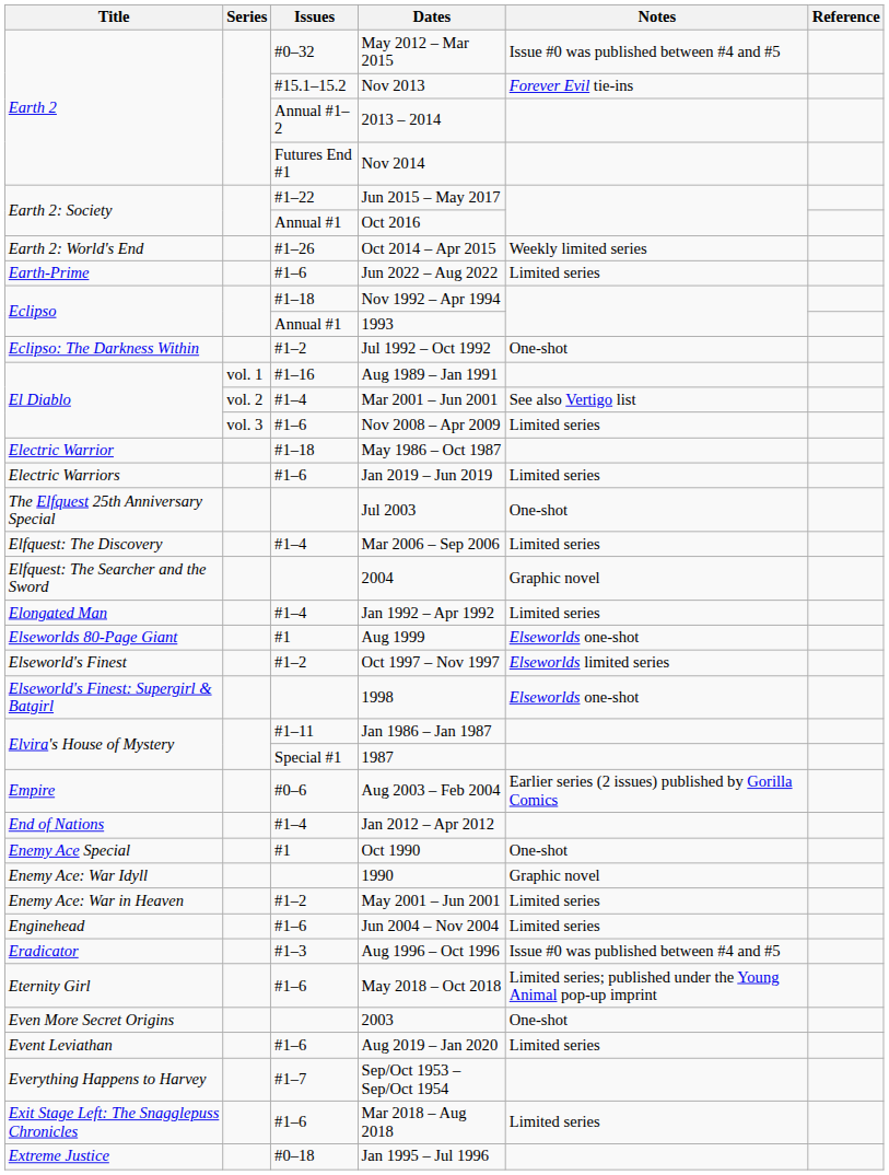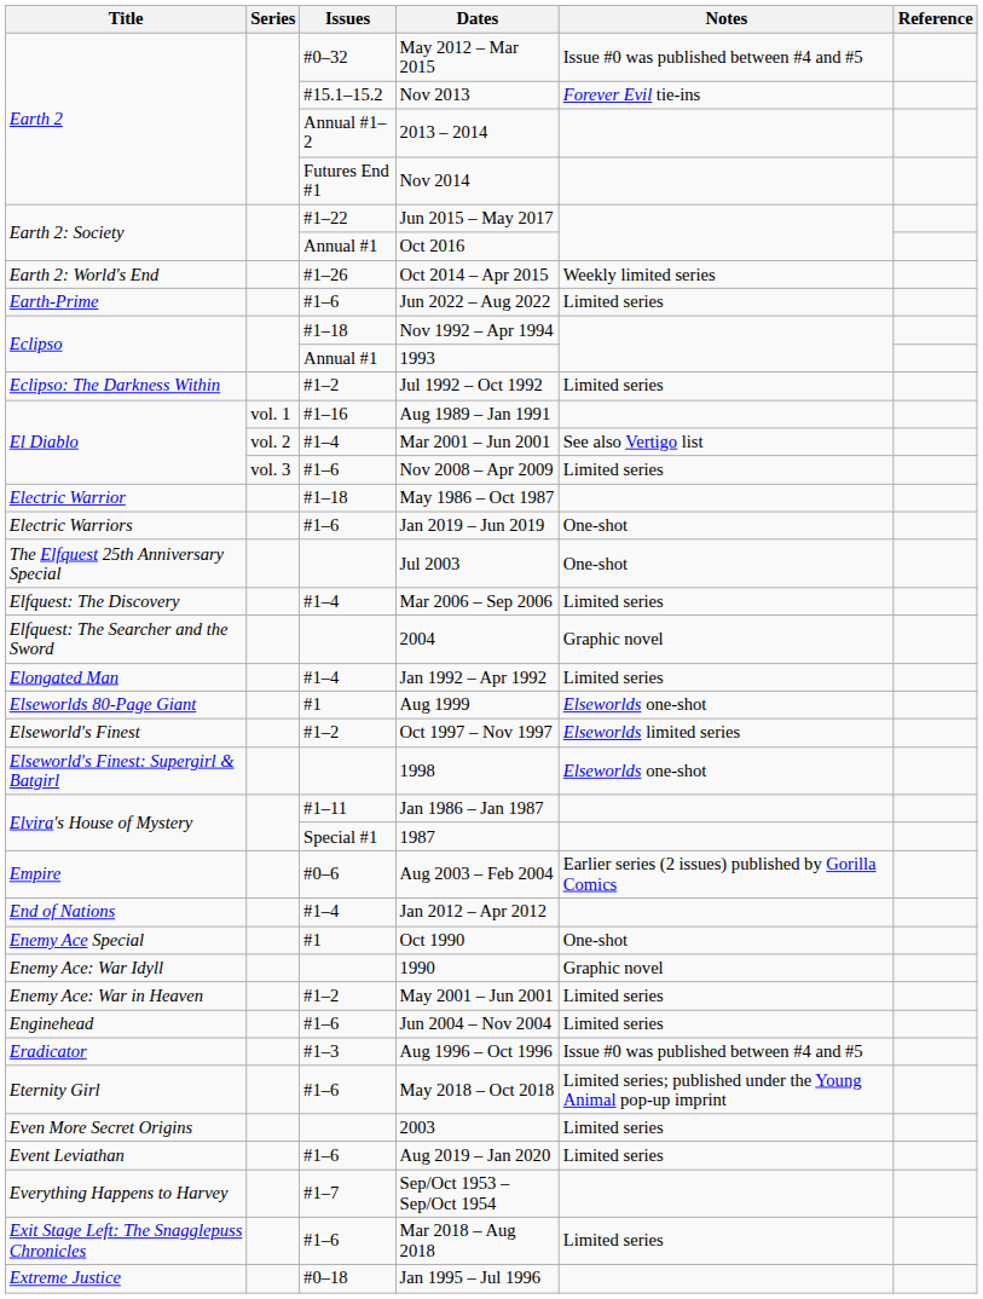 <table class="wikitable" style="width:100%;">
 <tr>
 <th>Title</th>
 <th>Series</th>
 <th>Issues</th>
 <th>Dates</th>
 <th>Notes</th>
 <th>Reference</th>
 </tr>
 <tr>
 <td rowspan="4"><em><a href='#'>Earth 2</a></em></td>
 <td rowspan="4"></td>
 <td>#0–32</td>
 <td>May 2012 – Mar 2015</td>
 <td>Issue #0 was published between #4 and #5</td>
 <td></td>
 </tr>
 <tr>
 <td>#15.1–15.2</td>
 <td>Nov 2013</td>
 <td><em><a href='#'>Forever Evil</a></em> tie-ins</td>
 <td></td>
 </tr>
 <tr>
 <td>Annual #1–2</td>
 <td>2013 – 2014</td>
 <td></td>
 <td></td>
 </tr>
 <tr>
 <td>Futures End #1</td>
 <td>Nov 2014</td>
 <td></td>
 <td></td>
 </tr>
 <tr>
 <td rowspan="2"><em>Earth 2: Society</em></td>
 <td rowspan="2"></td>
 <td>#1–22</td>
 <td>Jun 2015 – May 2017</td>
 <td rowspan="2"></td>
 <td></td>
 </tr>
 <tr>
 <td>Annual #1</td>
 <td>Oct 2016</td>
 <td></td>
 </tr>
 <tr>
 <td><em>Earth 2: World's End</em></td>
 <td></td>
 <td>#1–26</td>
 <td>Oct 2014 – Apr 2015</td>
 <td>Weekly limited series</td>
 <td></td>
 </tr>
 <tr>
 <td><em><a href='#'>Earth-Prime</a></em></td>
 <td></td>
 <td>#1–6</td>
 <td>Jun 2022 – Aug 2022</td>
 <td>Limited series</td>
 <td></td>
 </tr>
 <tr>
 <td rowspan="2"><em><a href='#'>Eclipso</a></em></td>
 <td rowspan="2"></td>
 <td>#1–18</td>
 <td>Nov 1992 – Apr 1994</td>
 <td rowspan="2"></td>
 <td></td>
 </tr>
 <tr>
 <td>Annual #1</td>
 <td>1993</td>
 <td></td>
 </tr>
 <tr>
 <td><em><a href='#'>Eclipso: The Darkness Within</a></em></td>
 <td></td>
 <td>#1–2</td>
 <td>Jul 1992 – Oct 1992</td>
-<td>One-shot</td>
+<td>Limited series</td>
 <td></td>
 </tr>
 <tr>
 <td rowspan="3"><span><em><a href='#'>El Diablo</a></em></span></td>
 <td>vol. 1</td>
 <td>#1–16</td>
 <td>Aug 1989 – Jan 1991</td>
 <td></td>
 <td></td>
 </tr>
 <tr>
 <td>vol. 2</td>
 <td>#1–4</td>
 <td>Mar 2001 – Jun 2001</td>
 <td>See also <a href='#'>Vertigo</a> list</td>
 <td></td>
 </tr>
 <tr>
 <td>vol. 3</td>
 <td>#1–6</td>
 <td>Nov 2008 – Apr 2009</td>
 <td>Limited series</td>
 <td></td>
 </tr>
 <tr>
 <td><em><a href='#'>Electric Warrior</a></em></td>
 <td></td>
 <td>#1–18</td>
 <td>May 1986 – Oct 1987</td>
 <td></td>
 <td></td>
 </tr>
 <tr>
 <td><em>Electric Warriors</em></td>
 <td></td>
 <td>#1–6</td>
 <td>Jan 2019 – Jun 2019</td>
-<td>Limited series</td>
+<td>One-shot</td>
 <td></td>
 </tr>
 <tr>
 <td><em>The <a href='#'>Elfquest</a> 25th Anniversary Special</em></td>
 <td></td>
 <td></td>
 <td>Jul 2003</td>
 <td>One-shot</td>
 <td></td>
 </tr>
 <tr>
 <td><em>Elfquest: The Discovery</em></td>
 <td></td>
 <td>#1–4</td>
 <td>Mar 2006 – Sep 2006</td>
 <td>Limited series</td>
 <td></td>
 </tr>
 <tr>
 <td><em>Elfquest: The Searcher and the Sword</em></td>
 <td></td>
 <td></td>
 <td>2004</td>
 <td>Graphic novel</td>
 <td></td>
 </tr>
 <tr>
 <td><em><a href='#'>Elongated Man</a></em></td>
 <td></td>
 <td>#1–4</td>
 <td>Jan 1992 – Apr 1992</td>
 <td>Limited series</td>
 <td></td>
 </tr>
 <tr>
 <td><em><a href='#'>Elseworlds 80-Page Giant</a></em></td>
 <td></td>
 <td>#1</td>
 <td>Aug 1999</td>
 <td><em><a href='#'>Elseworlds</a></em> one-shot</td>
 <td></td>
 </tr>
 <tr>
 <td><em>Elseworld's Finest</em></td>
 <td></td>
 <td>#1–2</td>
 <td>Oct 1997 – Nov 1997</td>
 <td><em><a href='#'>Elseworlds</a></em> limited series</td>
 <td></td>
 </tr>
 <tr>
 <td><em><a href='#'>Elseworld's Finest: Supergirl & Batgirl</a></em></td>
 <td></td>
 <td></td>
 <td>1998</td>
 <td><em><a href='#'>Elseworlds</a></em> one-shot</td>
 <td></td>
 </tr>
 <tr>
 <td rowspan="2"><em><a href='#'>Elvira</a>'s House of Mystery</em></td>
 <td rowspan="2"></td>
 <td>#1–11</td>
 <td>Jan 1986 – Jan 1987</td>
 <td></td>
 <td></td>
 </tr>
 <tr>
 <td>Special #1</td>
 <td>1987</td>
 <td></td>
 <td></td>
 </tr>
 <tr>
 <td><em><a href='#'>Empire</a></em></td>
 <td></td>
 <td>#0–6</td>
 <td>Aug 2003 – Feb 2004</td>
 <td>Earlier series (2 issues) published by <a href='#'>Gorilla Comics</a></td>
 <td></td>
 </tr>
 <tr>
 <td><em><a href='#'>End of Nations</a></em></td>
 <td></td>
 <td>#1–4</td>
 <td>Jan 2012 – Apr 2012</td>
 <td></td>
 <td></td>
 </tr>
 <tr>
 <td><em><a href='#'>Enemy Ace</a> Special</em></td>
 <td></td>
 <td>#1</td>
 <td>Oct 1990</td>
 <td>One-shot</td>
 <td></td>
 </tr>
 <tr>
 <td><em>Enemy Ace: War Idyll</em></td>
 <td></td>
 <td></td>
 <td>1990</td>
 <td>Graphic novel</td>
 <td></td>
 </tr>
 <tr>
 <td><em>Enemy Ace: War in Heaven</em></td>
 <td></td>
 <td>#1–2</td>
 <td>May 2001 – Jun 2001</td>
 <td>Limited series</td>
 <td></td>
 </tr>
 <tr>
 <td><em>Enginehead</em></td>
 <td></td>
 <td>#1–6</td>
 <td>Jun 2004 – Nov 2004</td>
 <td>Limited series</td>
 <td></td>
 </tr>
 <tr>
 <td><em><a href='#'>Eradicator</a></em></td>
 <td></td>
 <td>#1–3</td>
 <td>Aug 1996 – Oct 1996</td>
 <td>Issue #0 was published between #4 and #5</td>
 <td></td>
 </tr>
 <tr>
 <td><em>Eternity Girl</em></td>
 <td></td>
 <td>#1–6</td>
 <td>May 2018 – Oct 2018</td>
 <td>Limited series; published under the <a href='#'>Young Animal</a> pop-up imprint</td>
 <td></td>
 </tr>
 <tr>
 <td><em>Even More Secret Origins</em></td>
 <td></td>
 <td></td>
 <td>2003</td>
-<td>One-shot</td>
+<td>Limited series</td>
 <td></td>
 </tr>
 <tr>
 <td><em>Event Leviathan</em></td>
 <td></td>
 <td>#1–6</td>
 <td>Aug 2019 – Jan 2020</td>
 <td>Limited series</td>
 <td></td>
 </tr>
 <tr>
 <td><em>Everything Happens to Harvey</em></td>
 <td></td>
 <td>#1–7</td>
 <td>Sep/Oct 1953 – Sep/Oct 1954</td>
 <td></td>
 <td></td>
 </tr>
 <tr>
 <td><em><a href='#'>Exit Stage Left: The Snagglepuss Chronicles</a></em></td>
 <td></td>
 <td>#1–6</td>
 <td>Mar 2018 – Aug 2018</td>
 <td>Limited series</td>
 <td></td>
 </tr>
 <tr>
 <td><em><a href='#'>Extreme Justice</a></em></td>
 <td></td>
 <td>#0–18</td>
 <td>Jan 1995 – Jul 1996</td>
 <td></td>
 <td></td>
 </tr>
 </table>
